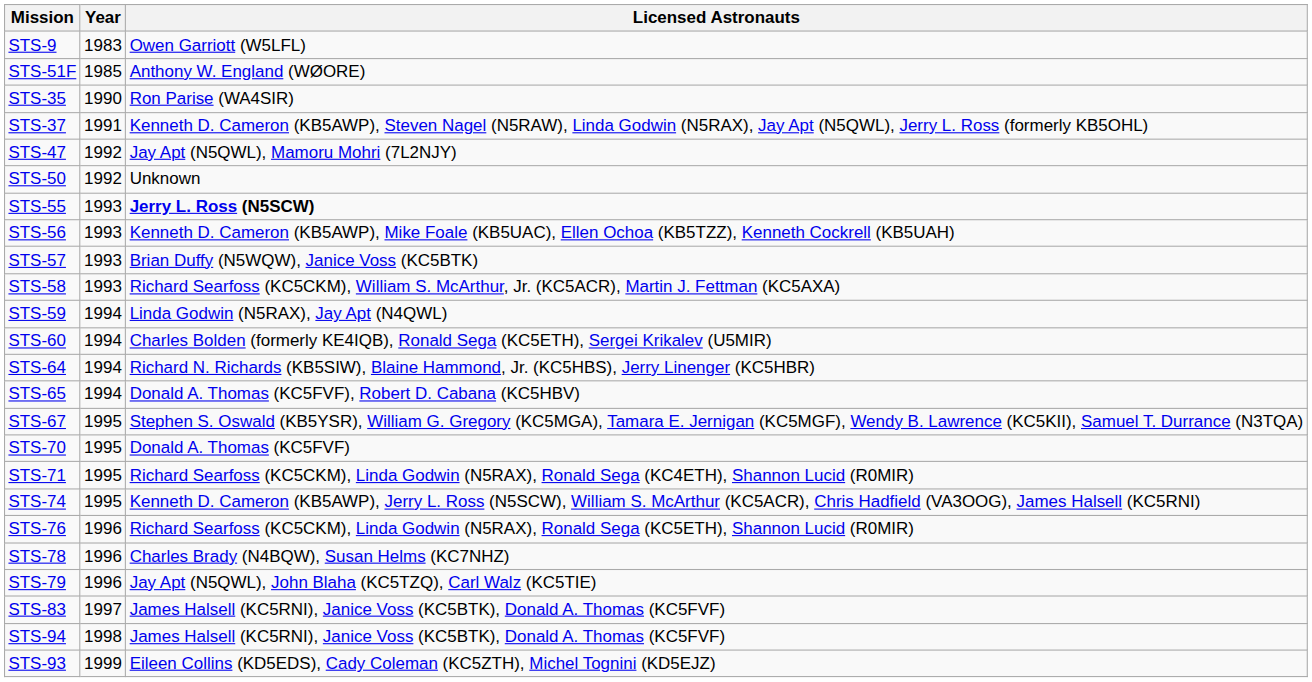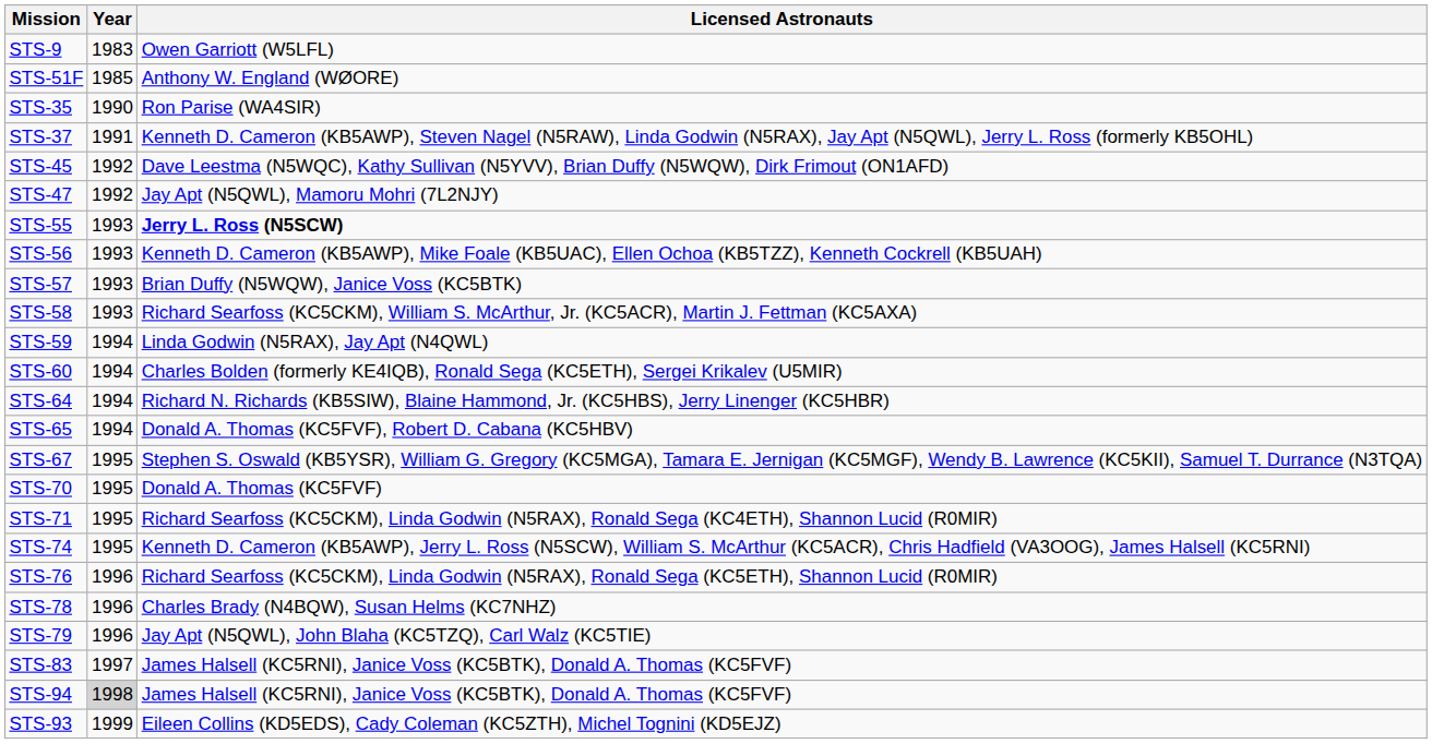 <table class="wikitable">
 <tr>
 <th>Mission</th>
 <th>Year</th>
 <th>Licensed Astronauts</th>
 </tr>
 <tr>
 <td><a href='#'>STS-9</a></td>
 <td>1983</td>
 <td><a href='#'>Owen Garriott</a> (W5LFL)</td>
 </tr>
 <tr>
 <td><a href='#'>STS-51F</a></td>
 <td>1985</td>
 <td><a href='#'>Anthony W. England</a> (WØORE)</td>
 </tr>
 <tr>
 <td><a href='#'>STS-35</a></td>
 <td>1990</td>
 <td><a href='#'>Ron Parise</a> (WA4SIR)</td>
 </tr>
 <tr>
 <td><a href='#'>STS-37</a></td>
 <td>1991</td>
 <td><a href='#'>Kenneth D. Cameron</a> (KB5AWP), <a href='#'>Steven Nagel</a> (N5RAW), <a href='#'>Linda Godwin</a> (N5RAX), <a href='#'>Jay Apt</a> (N5QWL), <a href='#'>Jerry L. Ross</a> (formerly KB5OHL)</td>
 </tr>
 <tr>
+<td><a href='#'>STS-45</a></td>
+<td>1992</td>
+<td><a href='#'>Dave Leestma</a> (N5WQC), <a href='#'>Kathy Sullivan</a> (N5YVV), <a href='#'>Brian Duffy</a> (N5WQW), <a href='#'>Dirk Frimout</a> (ON1AFD)</td>
+</tr>
+<tr>
 <td><a href='#'>STS-47</a></td>
 <td>1992</td>
 <td><a href='#'>Jay Apt</a> (N5QWL), <a href='#'>Mamoru Mohri</a> (7L2NJY)</td>
-</tr>
-<tr>
-<td><a href='#'>STS-50</a></td>
-<td>1992</td>
-<td>Unknown</td>
 </tr>
 <tr>
 <td><a href='#'>STS-55</a></td>
 <td>1993</td>
 <td><strong><a href='#'>Jerry L. Ross</a> (N5SCW)</strong></td>
 </tr>
 <tr>
 <td><a href='#'>STS-56</a></td>
 <td>1993</td>
 <td><a href='#'>Kenneth D. Cameron</a> (KB5AWP), <a href='#'>Mike Foale</a> (KB5UAC), <a href='#'>Ellen Ochoa</a> (KB5TZZ), <a href='#'>Kenneth Cockrell</a> (KB5UAH)</td>
 </tr>
 <tr>
 <td><a href='#'>STS-57</a></td>
 <td>1993</td>
 <td><a href='#'>Brian Duffy</a> (N5WQW), <a href='#'>Janice Voss</a> (KC5BTK)</td>
 </tr>
 <tr>
 <td><a href='#'>STS-58</a></td>
 <td>1993</td>
 <td><a href='#'>Richard Searfoss</a> (KC5CKM), <a href='#'>William S. McArthur</a>, Jr. (KC5ACR), <a href='#'>Martin J. Fettman</a> (KC5AXA)</td>
 </tr>
 <tr>
 <td><a href='#'>STS-59</a></td>
 <td>1994</td>
 <td><a href='#'>Linda Godwin</a> (N5RAX), <a href='#'>Jay Apt</a> (N4QWL)</td>
 </tr>
 <tr>
 <td><a href='#'>STS-60</a></td>
 <td>1994</td>
 <td><a href='#'>Charles Bolden</a> (formerly KE4IQB), <a href='#'>Ronald Sega</a> (KC5ETH), <a href='#'>Sergei Krikalev</a> (U5MIR)</td>
 </tr>
 <tr>
 <td><a href='#'>STS-64</a></td>
 <td>1994</td>
 <td><a href='#'>Richard N. Richards</a> (KB5SIW), <a href='#'>Blaine Hammond</a>, Jr. (KC5HBS), <a href='#'>Jerry Linenger</a> (KC5HBR)</td>
 </tr>
 <tr>
 <td><a href='#'>STS-65</a></td>
 <td>1994</td>
 <td><a href='#'>Donald A. Thomas</a> (KC5FVF), <a href='#'>Robert D. Cabana</a> (KC5HBV)</td>
 </tr>
 <tr>
 <td><a href='#'>STS-67</a></td>
 <td>1995</td>
 <td><a href='#'>Stephen S. Oswald</a> (KB5YSR), <a href='#'>William G. Gregory</a> (KC5MGA), <a href='#'>Tamara E. Jernigan</a> (KC5MGF), <a href='#'>Wendy B. Lawrence</a> (KC5KII), <a href='#'>Samuel T. Durrance</a> (N3TQA)</td>
 </tr>
 <tr>
 <td><a href='#'>STS-70</a></td>
 <td>1995</td>
 <td><a href='#'>Donald A. Thomas</a> (KC5FVF)</td>
 </tr>
 <tr>
 <td><a href='#'>STS-71</a></td>
 <td>1995</td>
 <td><a href='#'>Richard Searfoss</a> (KC5CKM), <a href='#'>Linda Godwin</a> (N5RAX), <a href='#'>Ronald Sega</a> (KC4ETH), <a href='#'>Shannon Lucid</a> (R0MIR)</td>
 </tr>
 <tr>
 <td><a href='#'>STS-74</a></td>
 <td>1995</td>
 <td><a href='#'>Kenneth D. Cameron</a> (KB5AWP), <a href='#'>Jerry L. Ross</a> (N5SCW), <a href='#'>William S. McArthur</a> (KC5ACR), <a href='#'>Chris Hadfield</a> (VA3OOG), <a href='#'>James Halsell</a> (KC5RNI)</td>
 </tr>
 <tr>
 <td><a href='#'>STS-76</a></td>
 <td>1996</td>
 <td><a href='#'>Richard Searfoss</a> (KC5CKM), <a href='#'>Linda Godwin</a> (N5RAX), <a href='#'>Ronald Sega</a> (KC5ETH), <a href='#'>Shannon Lucid</a> (R0MIR)</td>
 </tr>
 <tr>
 <td><a href='#'>STS-78</a></td>
 <td>1996</td>
 <td><a href='#'>Charles Brady</a> (N4BQW), <a href='#'>Susan Helms</a> (KC7NHZ)</td>
 </tr>
 <tr>
 <td><a href='#'>STS-79</a></td>
 <td>1996</td>
 <td><a href='#'>Jay Apt</a> (N5QWL), <a href='#'>John Blaha</a> (KC5TZQ), <a href='#'>Carl Walz</a> (KC5TIE)</td>
 </tr>
 <tr>
 <td><a href='#'>STS-83</a></td>
 <td>1997</td>
 <td><a href='#'>James Halsell</a> (KC5RNI), <a href='#'>Janice Voss</a> (KC5BTK), <a href='#'>Donald A. Thomas</a> (KC5FVF)</td>
 </tr>
 <tr>
 <td><a href='#'>STS-94</a></td>
-<td>1998</td>
+<td style="background: lightgrey;">1998</td>
 <td><a href='#'>James Halsell</a> (KC5RNI), <a href='#'>Janice Voss</a> (KC5BTK), <a href='#'>Donald A. Thomas</a> (KC5FVF)</td>
 </tr>
 <tr>
 <td><a href='#'>STS-93</a></td>
 <td>1999</td>
 <td><a href='#'>Eileen Collins</a> (KD5EDS), <a href='#'>Cady Coleman</a> (KC5ZTH), <a href='#'>Michel Tognini</a> (KD5EJZ)</td>
 </tr>
 </table>
